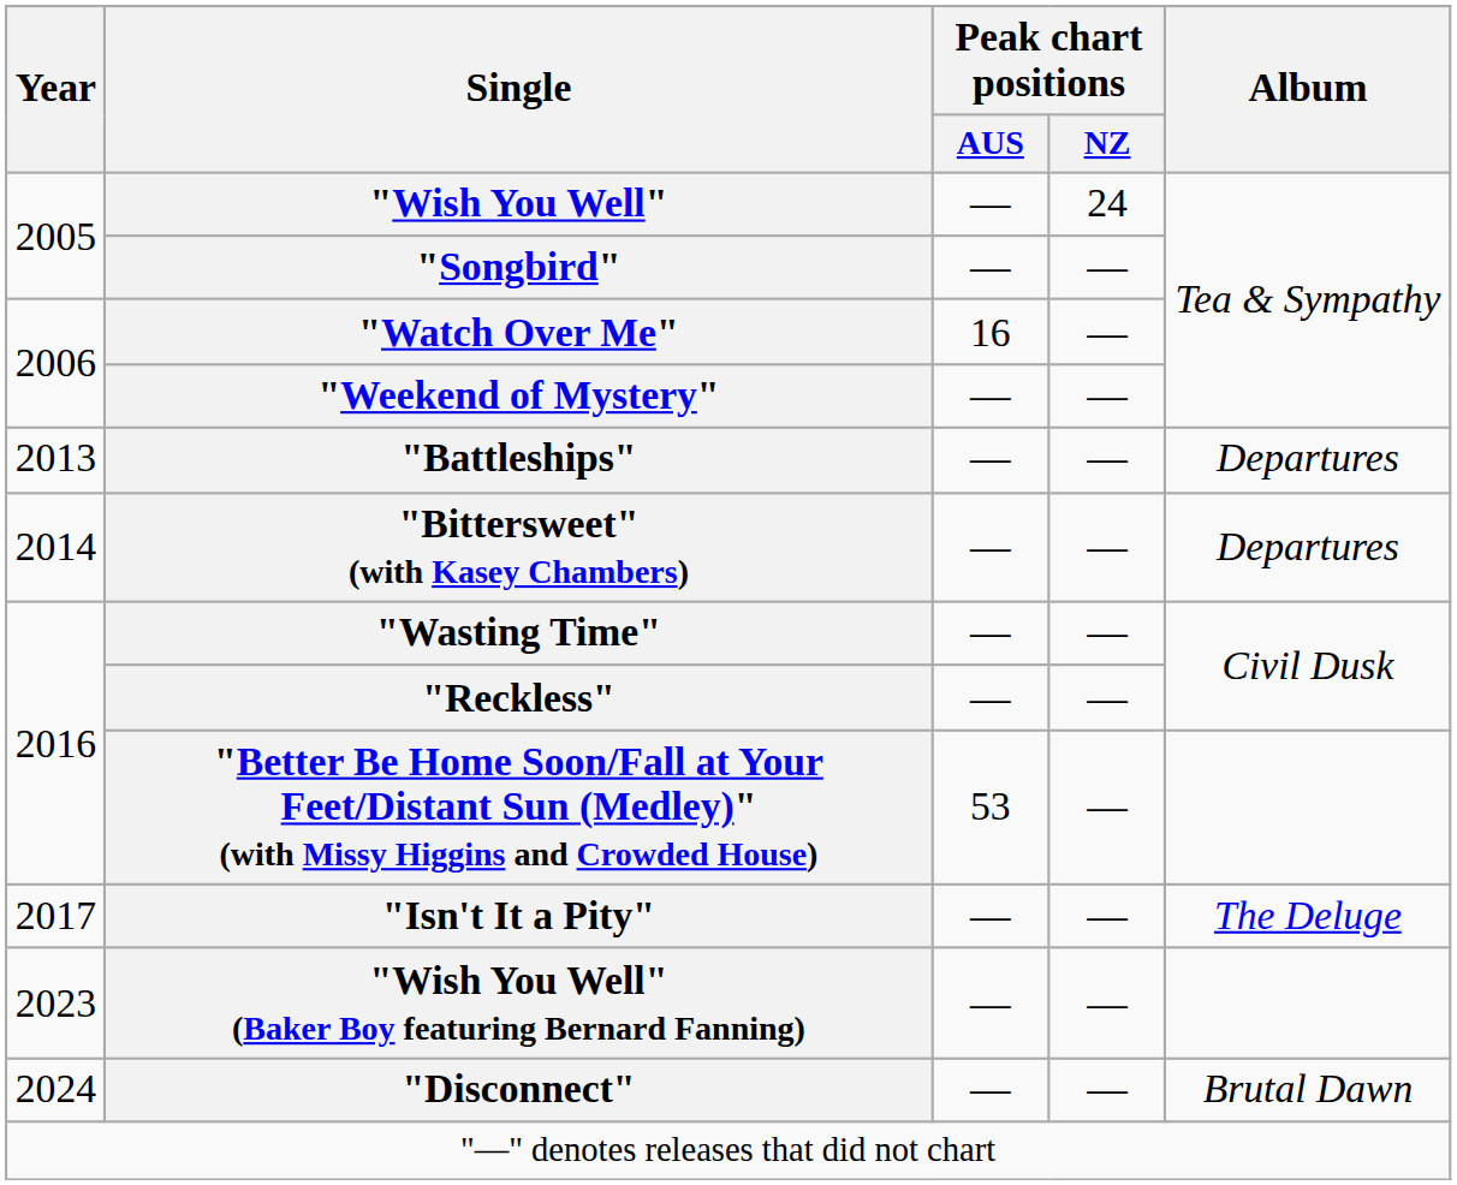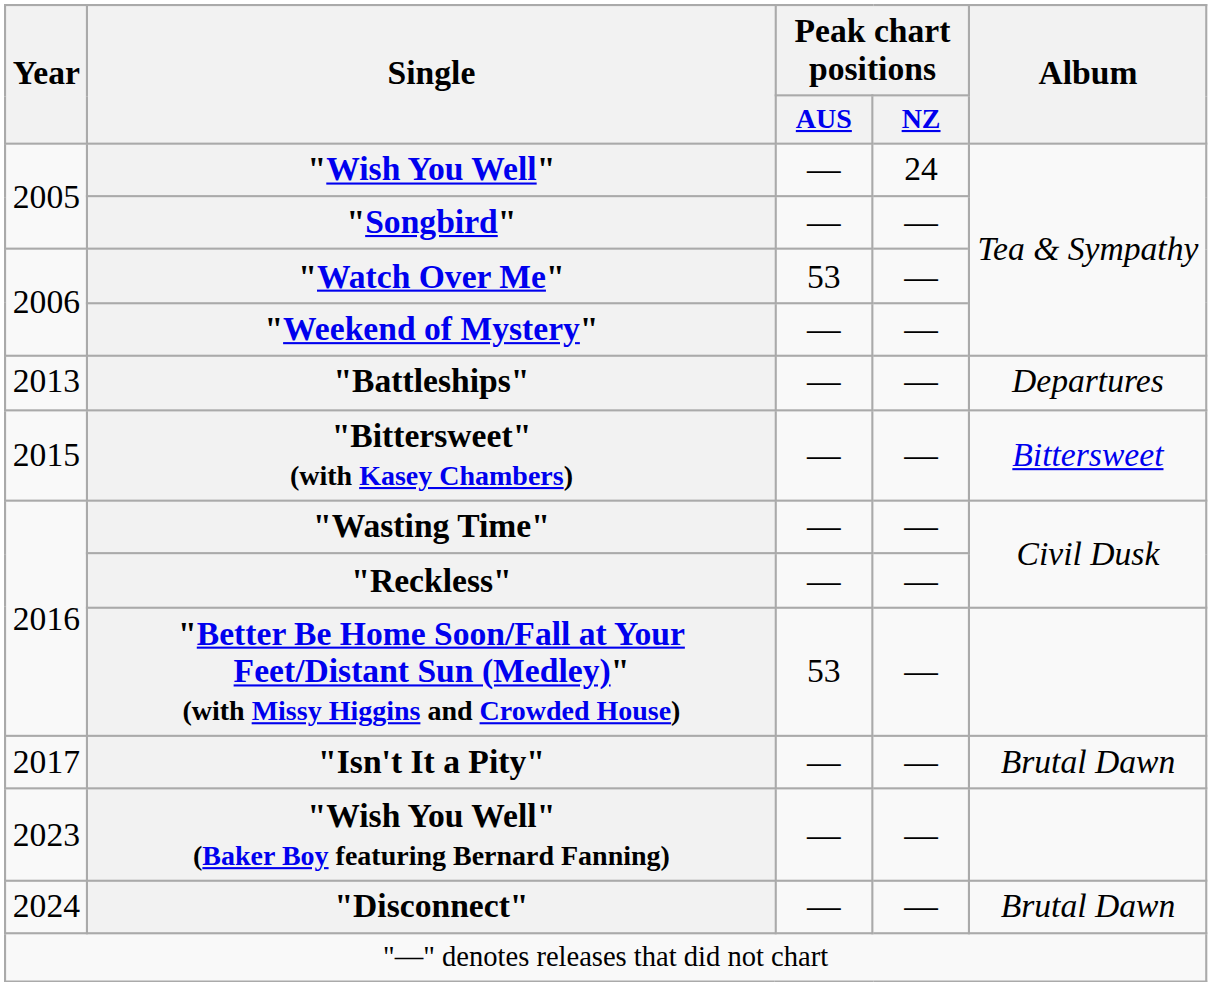 <table class="wikitable plainrowheaders" style="text-align:center;">
 <tr>
 <th rowspan="2">Year</th>
 <th rowspan="2" style="width:20em;">Single</th>
 <th colspan="2">Peak chart<br>positions</th>
 <th rowspan="2">Album</th>
 </tr>
 <tr style="font-size:smaller;">
 <th style="width:40px;"><a href='#'>AUS</a><br></th>
 <th style="width:40px;"><a href='#'>NZ</a><br></th>
 </tr>
 <tr>
 <td rowspan="2">2005</td>
 <th scope="row">"<a href='#'>Wish You Well</a>"</th>
 <td>—</td>
 <td>24</td>
 <td rowspan="4"><em>Tea & Sympathy</em></td>
 </tr>
 <tr>
 <th scope="row">"<a href='#'>Songbird</a>"</th>
 <td>—</td>
 <td>—</td>
 </tr>
 <tr>
 <td rowspan="2">2006</td>
 <th scope="row">"<a href='#'>Watch Over Me</a>"</th>
-<td>16</td>
+<td>53</td>
 <td>—</td>
 </tr>
 <tr>
 <th scope="row">"<a href='#'>Weekend of Mystery</a>"</th>
 <td>—</td>
 <td>—</td>
 </tr>
 <tr>
 <td>2013</td>
 <th scope="row">"Battleships"</th>
 <td>—</td>
 <td>—</td>
 <td><em>Departures</em></td>
 </tr>
 <tr>
-<td>2014</td>
+<td>2015</td>
 <th scope="row">"Bittersweet" <br><small>(with <a href='#'>Kasey Chambers</a>)</small></th>
 <td>—</td>
 <td>—</td>
-<td><em>Departures</em></td>
+<td><em><a href='#'>Bittersweet</a></em></td>
 </tr>
 <tr>
 <td rowspan="3">2016</td>
 <th scope="row">"Wasting Time"</th>
 <td>—</td>
 <td>—</td>
 <td rowspan="2"><em>Civil Dusk</em></td>
 </tr>
 <tr>
 <th scope="row">"Reckless"</th>
 <td>—</td>
 <td>—</td>
 </tr>
 <tr>
 <th scope="row">"<a href='#'>Better Be Home Soon/Fall at Your Feet/Distant Sun (Medley)</a>"<br><small>(with <a href='#'>Missy Higgins</a> and <a href='#'>Crowded House</a>)</small></th>
 <td>53</td>
 <td>—</td>
 <td></td>
 </tr>
 <tr>
 <td rowspan="1">2017</td>
 <th scope="row">"Isn't It a Pity"</th>
 <td>—</td>
 <td>—</td>
-<td><em><a href='#'>The Deluge</a></em></td>
+<td rowspan="1"><em>Brutal Dawn</em></td>
 </tr>
 <tr>
 <td>2023</td>
 <th scope="row">"Wish You Well"<br><small>(<a href='#'>Baker Boy</a> featuring Bernard Fanning)</small></th>
 <td>—</td>
 <td>—</td>
 <td></td>
 </tr>
 <tr>
 <td>2024</td>
 <th scope="row">"Disconnect"<br></th>
 <td>—</td>
 <td>—</td>
 <td rowspan="1"><em>Brutal Dawn</em></td>
 </tr>
 <tr>
 <td colspan="10" style="font-size:85%">"—" denotes releases that did not chart</td>
 </tr>
 </table>
